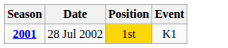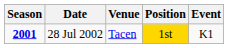 <table class="wikitable" style="text-align:center; font-size:95%;">
 <tr>
 <th>Season</th>
 <th>Date</th>
+<th>Venue</th>
 <th>Position</th>
 <th>Event</th>
 </tr>
 <tr>
 <td><strong><a href='#'>2001</a></strong></td>
 <td align=right>28 Jul 2002</td>
+<td align=left><a href='#'>Tacen</a></td>
 <td bgcolor=gold>1st</td>
 <td>K1</td>
 </tr>
 </table>
